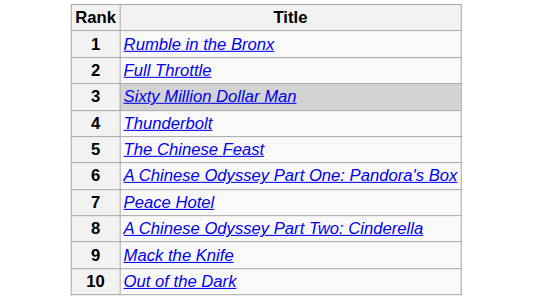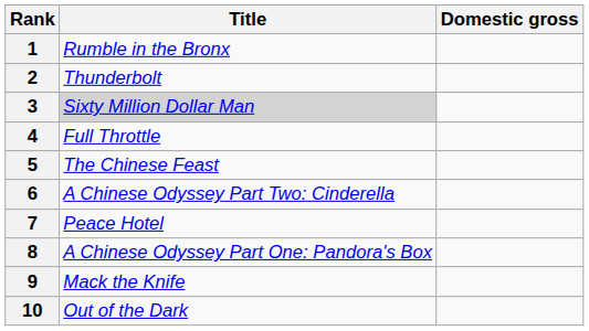 <table class="wikitable sortable" style="margin:auto; margin:auto;">
 <tr>
 <th>Rank</th>
 <th>Title</th>
+<th>Domestic gross</th>
 </tr>
 <tr>
 <th style="text-align:center;">1</th>
 <td><em><a href='#'>Rumble in the Bronx</a></em></td>
+<td></td>
 </tr>
 <tr>
 <th style="text-align:center;">2</th>
-<td><em><a href='#'>Full Throttle</a></em></td>
+<td><em><a href='#'>Thunderbolt</a></em></td>
+<td></td>
 </tr>
 <tr>
 <th style="text-align:center;">3</th>
 <td style="background: lightgrey;"><em><a href='#'>Sixty Million Dollar Man</a></em></td>
+<td></td>
 </tr>
 <tr>
 <th style="text-align:center;">4</th>
-<td><em><a href='#'>Thunderbolt</a></em></td>
+<td><em><a href='#'>Full Throttle</a></em></td>
+<td></td>
 </tr>
 <tr>
 <th style="text-align:center;">5</th>
 <td><em><a href='#'>The Chinese Feast</a></em></td>
+<td></td>
 </tr>
 <tr>
 <th style="text-align:center;">6</th>
-<td><em><a href='#'>A Chinese Odyssey Part One: Pandora's Box</a></em></td>
+<td><em><a href='#'>A Chinese Odyssey Part Two: Cinderella</a></em></td>
+<td></td>
 </tr>
 <tr>
 <th style="text-align:center;">7</th>
 <td><em><a href='#'>Peace Hotel</a></em></td>
+<td></td>
 </tr>
 <tr>
 <th style="text-align:center;">8</th>
-<td><em><a href='#'>A Chinese Odyssey Part Two: Cinderella</a></em></td>
+<td><em><a href='#'>A Chinese Odyssey Part One: Pandora's Box</a></em></td>
+<td></td>
 </tr>
 <tr>
 <th style="text-align:center;">9</th>
 <td><em><a href='#'>Mack the Knife</a></em></td>
+<td></td>
 </tr>
 <tr>
 <th style="text-align:center;">10</th>
 <td><em><a href='#'>Out of the Dark</a></em></td>
+<td></td>
 </tr>
 </table>
